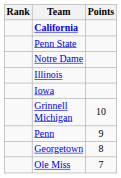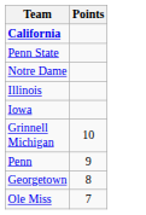 <table class="wikitable sortable" style="text-align:center">
 <tr>
-<th>Rank</th>
 <th>Team</th>
 <th>Points</th>
 </tr>
 <tr>
-<td></td>
 <td align=left><strong><a href='#'>California</a></strong></td>
 <td><strong></strong></td>
 </tr>
 <tr>
-<td></td>
 <td align=left><a href='#'>Penn State</a></td>
 <td></td>
 </tr>
 <tr>
-<td></td>
 <td align=left><a href='#'>Notre Dame</a></td>
 <td></td>
 </tr>
 <tr>
-<td></td>
 <td align=left><a href='#'>Illinois</a></td>
 <td></td>
 </tr>
 <tr>
-<td></td>
 <td align=left><a href='#'>Iowa</a></td>
 <td></td>
 </tr>
 <tr>
-<td></td>
 <td align=left><a href='#'>Grinnell</a><br><a href='#'>Michigan</a></td>
 <td>10</td>
 </tr>
 <tr>
-<td></td>
 <td align=left><a href='#'>Penn</a></td>
 <td>9</td>
 </tr>
 <tr>
-<td></td>
 <td align=left><a href='#'>Georgetown</a></td>
 <td>8</td>
 </tr>
 <tr>
-<td></td>
 <td align=left><a href='#'>Ole Miss</a></td>
 <td>7</td>
 </tr>
 </table>
